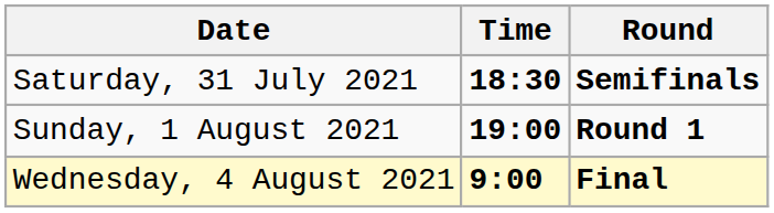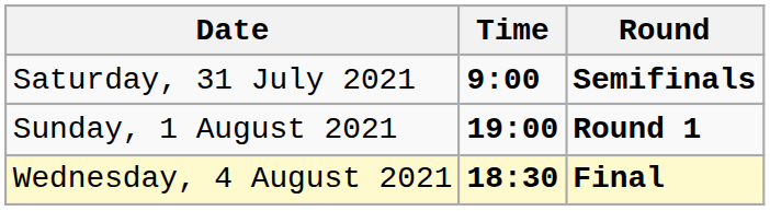 <table class="wikitable">
 <tr>
 <th>Date</th>
 <th>Time</th>
 <th>Round</th>
 </tr>
 <tr>
 <td>Saturday, 31 July 2021</td>
-<td><strong>18:30</strong></td>
+<td><strong>9:00</strong></td>
 <td><strong>Semifinals</strong></td>
 </tr>
 <tr>
 <td>Sunday, 1 August 2021</td>
 <td><strong>19:00</strong></td>
 <td><strong>Round 1</strong></td>
 </tr>
 <tr style=background:lemonchiffon>
 <td>Wednesday, 4 August 2021</td>
-<td><strong>9:00</strong></td>
+<td><strong>18:30</strong></td>
 <td><strong>Final</strong></td>
 </tr>
 </table>
